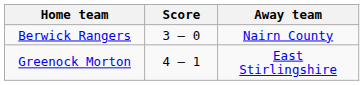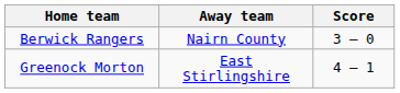 <table class="wikitable" style="text-align: center">
 <tr>
 <th width=140>Home team</th>
+<th width=140>Away team</th>
 <th width=70>Score</th>
-<th width=140>Away team</th>
 </tr>
 <tr>
 <td><a href='#'>Berwick Rangers</a></td>
+<td><a href='#'>Nairn County</a></td>
 <td>3 – 0</td>
-<td><a href='#'>Nairn County</a></td>
 </tr>
 <tr>
 <td><a href='#'>Greenock Morton</a></td>
+<td><a href='#'>East Stirlingshire</a></td>
 <td>4 – 1</td>
-<td><a href='#'>East Stirlingshire</a></td>
 </tr>
 </table>
